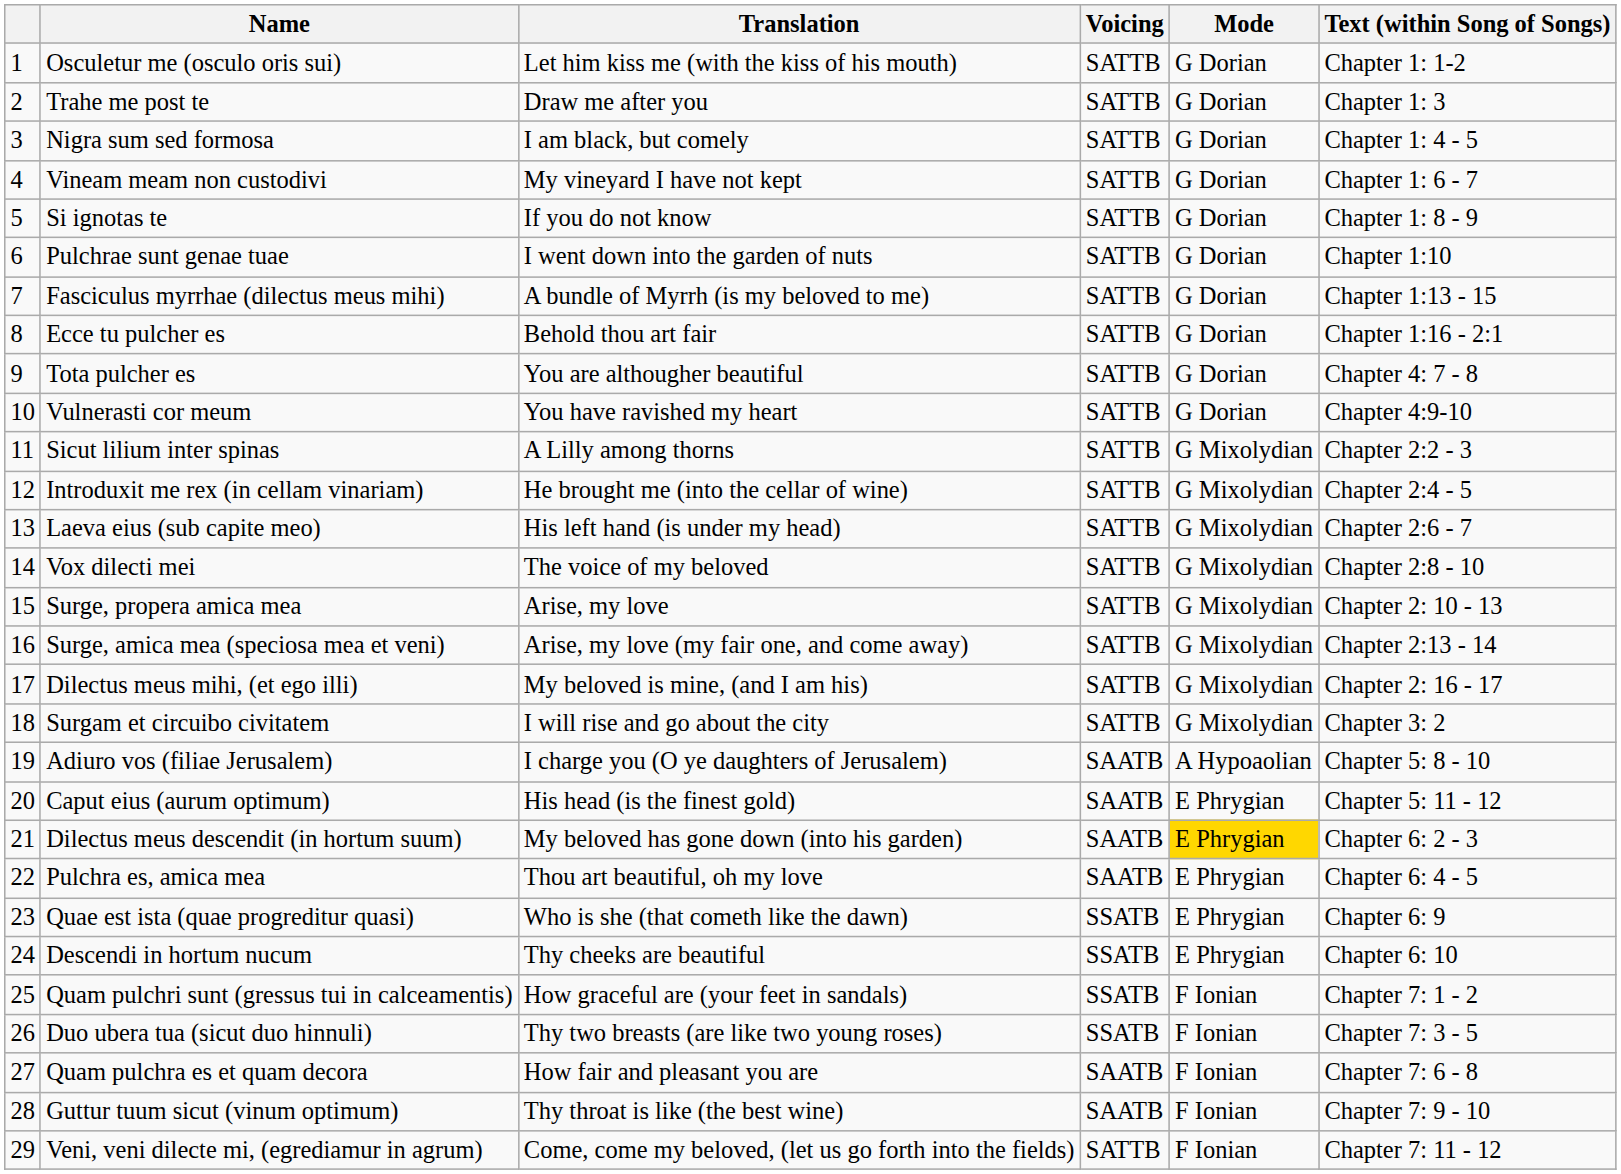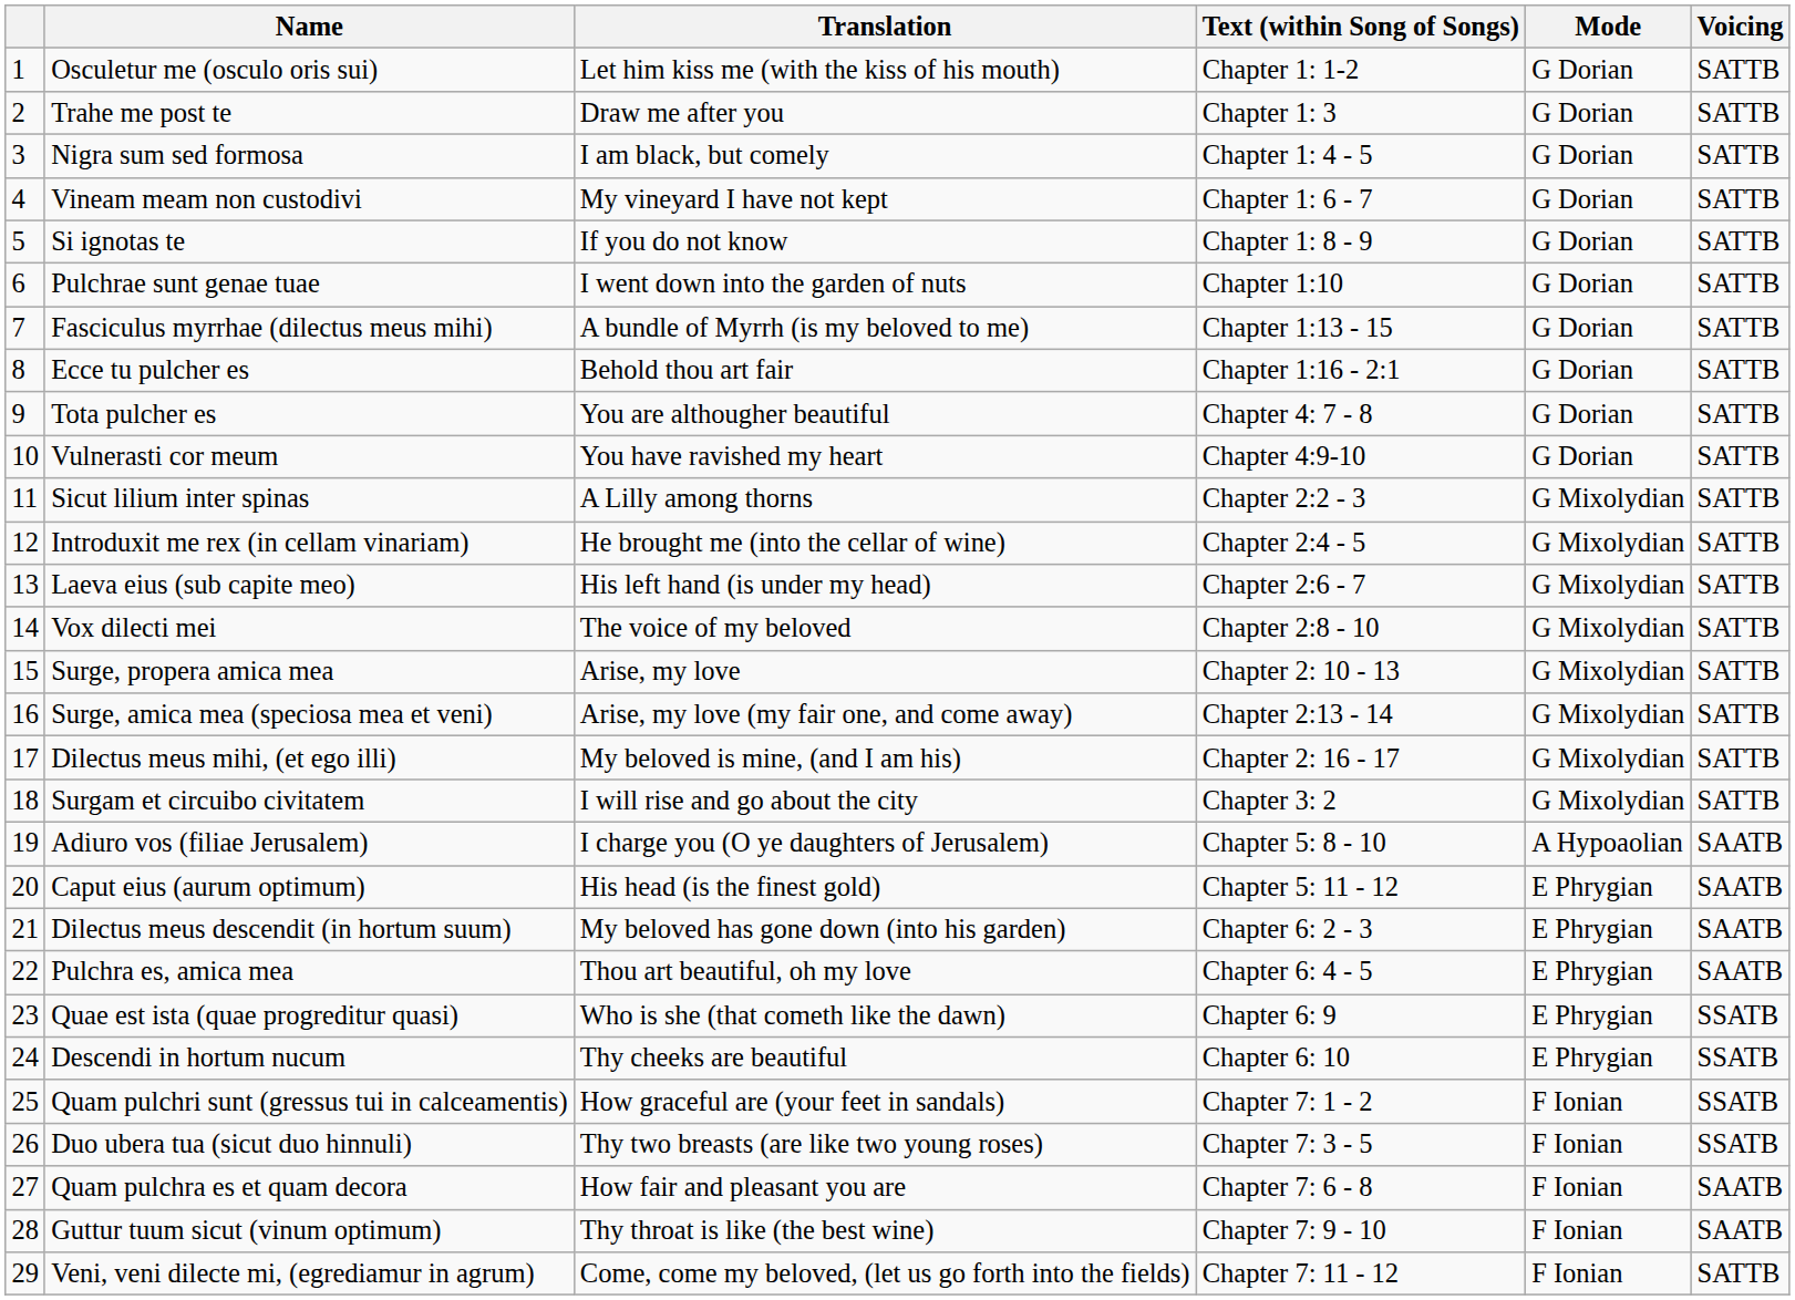 <table class="wikitable">
 <tr>
 <th></th>
 <th>Name</th>
 <th>Translation</th>
+<th>Text (within Song of Songs)</th>
+<th>Mode</th>
 <th>Voicing</th>
-<th>Mode</th>
-<th>Text (within Song of Songs)</th>
 </tr>
 <tr>
 <td>1</td>
 <td>Osculetur me (osculo oris sui)</td>
 <td>Let him kiss me (with the kiss of his mouth)</td>
+<td>Chapter 1: 1-2</td>
+<td>G Dorian</td>
 <td>SATTB</td>
-<td>G Dorian</td>
-<td>Chapter 1: 1-2</td>
 </tr>
 <tr>
 <td>2</td>
 <td>Trahe me post te</td>
 <td>Draw me after you</td>
+<td>Chapter 1: 3</td>
+<td>G Dorian</td>
 <td>SATTB</td>
-<td>G Dorian</td>
-<td>Chapter 1: 3</td>
 </tr>
 <tr>
 <td>3</td>
 <td>Nigra sum sed formosa</td>
 <td>I am black, but comely</td>
+<td>Chapter 1: 4 - 5</td>
+<td>G Dorian</td>
 <td>SATTB</td>
-<td>G Dorian</td>
-<td>Chapter 1: 4 - 5</td>
 </tr>
 <tr>
 <td>4</td>
 <td>Vineam meam non custodivi</td>
 <td>My vineyard I have not kept</td>
+<td>Chapter 1: 6 - 7</td>
+<td>G Dorian</td>
 <td>SATTB</td>
-<td>G Dorian</td>
-<td>Chapter 1: 6 - 7</td>
 </tr>
 <tr>
 <td>5</td>
 <td>Si ignotas te</td>
 <td>If you do not know</td>
+<td>Chapter 1: 8 - 9</td>
+<td>G Dorian</td>
 <td>SATTB</td>
-<td>G Dorian</td>
-<td>Chapter 1: 8 - 9</td>
 </tr>
 <tr>
 <td>6</td>
 <td>Pulchrae sunt genae tuae</td>
 <td>I went down into the garden of nuts</td>
+<td>Chapter 1:10</td>
+<td>G Dorian</td>
 <td>SATTB</td>
-<td>G Dorian</td>
-<td>Chapter 1:10</td>
 </tr>
 <tr>
 <td>7</td>
 <td>Fasciculus myrrhae (dilectus meus mihi)</td>
 <td>A bundle of Myrrh (is my beloved to me)</td>
+<td>Chapter 1:13 - 15</td>
+<td>G Dorian</td>
 <td>SATTB</td>
-<td>G Dorian</td>
-<td>Chapter 1:13 - 15</td>
 </tr>
 <tr>
 <td>8</td>
 <td>Ecce tu pulcher es</td>
 <td>Behold thou art fair</td>
+<td>Chapter 1:16 - 2:1</td>
+<td>G Dorian</td>
 <td>SATTB</td>
-<td>G Dorian</td>
-<td>Chapter 1:16 - 2:1</td>
 </tr>
 <tr>
 <td>9</td>
 <td>Tota pulcher es</td>
 <td>You are althougher beautiful</td>
+<td>Chapter 4: 7 - 8</td>
+<td>G Dorian</td>
 <td>SATTB</td>
-<td>G Dorian</td>
-<td>Chapter 4: 7 - 8</td>
 </tr>
 <tr>
 <td>10</td>
 <td>Vulnerasti cor meum</td>
 <td>You have ravished my heart</td>
+<td>Chapter 4:9-10</td>
+<td>G Dorian</td>
 <td>SATTB</td>
-<td>G Dorian</td>
-<td>Chapter 4:9-10</td>
 </tr>
 <tr>
 <td>11</td>
 <td>Sicut lilium inter spinas</td>
 <td>A Lilly among thorns</td>
+<td>Chapter 2:2 - 3</td>
+<td>G Mixolydian</td>
 <td>SATTB</td>
-<td>G Mixolydian</td>
-<td>Chapter 2:2 - 3</td>
 </tr>
 <tr>
 <td>12</td>
 <td>Introduxit me rex (in cellam vinariam)</td>
 <td>He brought me (into the cellar of wine)</td>
+<td>Chapter 2:4 - 5</td>
+<td>G Mixolydian</td>
 <td>SATTB</td>
-<td>G Mixolydian</td>
-<td>Chapter 2:4 - 5</td>
 </tr>
 <tr>
 <td>13</td>
 <td>Laeva eius (sub capite meo)</td>
 <td>His left hand (is under my head)</td>
+<td>Chapter 2:6 - 7</td>
+<td>G Mixolydian</td>
 <td>SATTB</td>
-<td>G Mixolydian</td>
-<td>Chapter 2:6 - 7</td>
 </tr>
 <tr>
 <td>14</td>
 <td>Vox dilecti mei</td>
 <td>The voice of my beloved</td>
+<td>Chapter 2:8 - 10</td>
+<td>G Mixolydian</td>
 <td>SATTB</td>
-<td>G Mixolydian</td>
-<td>Chapter 2:8 - 10</td>
 </tr>
 <tr>
 <td>15</td>
 <td>Surge, propera amica mea</td>
 <td>Arise, my love</td>
+<td>Chapter 2: 10 - 13</td>
+<td>G Mixolydian</td>
 <td>SATTB</td>
-<td>G Mixolydian</td>
-<td>Chapter 2: 10 - 13</td>
 </tr>
 <tr>
 <td>16</td>
 <td>Surge, amica mea (speciosa mea et veni)</td>
 <td>Arise, my love (my fair one, and come away)</td>
+<td>Chapter 2:13 - 14</td>
+<td>G Mixolydian</td>
 <td>SATTB</td>
-<td>G Mixolydian</td>
-<td>Chapter 2:13 - 14</td>
 </tr>
 <tr>
 <td>17</td>
 <td>Dilectus meus mihi, (et ego illi)</td>
 <td>My beloved is mine, (and I am his)</td>
+<td>Chapter 2: 16 - 17</td>
+<td>G Mixolydian</td>
 <td>SATTB</td>
-<td>G Mixolydian</td>
-<td>Chapter 2: 16 - 17</td>
 </tr>
 <tr>
 <td>18</td>
 <td>Surgam et circuibo civitatem</td>
 <td>I will rise and go about the city</td>
+<td>Chapter 3: 2</td>
+<td>G Mixolydian</td>
 <td>SATTB</td>
-<td>G Mixolydian</td>
-<td>Chapter 3: 2</td>
 </tr>
 <tr>
 <td>19</td>
 <td>Adiuro vos (filiae Jerusalem)</td>
 <td>I charge you (O ye daughters of Jerusalem)</td>
+<td>Chapter 5: 8 - 10</td>
+<td>A Hypoaolian</td>
 <td>SAATB</td>
-<td>A Hypoaolian</td>
-<td>Chapter 5: 8 - 10</td>
 </tr>
 <tr>
 <td>20</td>
 <td>Caput eius (aurum optimum)</td>
 <td>His head (is the finest gold)</td>
+<td>Chapter 5: 11 - 12</td>
+<td>E Phrygian</td>
 <td>SAATB</td>
-<td>E Phrygian</td>
-<td>Chapter 5: 11 - 12</td>
 </tr>
 <tr>
 <td>21</td>
 <td>Dilectus meus descendit (in hortum suum)</td>
 <td>My beloved has gone down (into his garden)</td>
+<td>Chapter 6: 2 - 3</td>
+<td>E Phrygian</td>
 <td>SAATB</td>
-<td style="background: gold;">E Phrygian</td>
-<td>Chapter 6: 2 - 3</td>
 </tr>
 <tr>
 <td>22</td>
 <td>Pulchra es, amica mea</td>
 <td>Thou art beautiful, oh my love</td>
+<td>Chapter 6: 4 - 5</td>
+<td>E Phrygian</td>
 <td>SAATB</td>
-<td>E Phrygian</td>
-<td>Chapter 6: 4 - 5</td>
 </tr>
 <tr>
 <td>23</td>
 <td>Quae est ista (quae progreditur quasi)</td>
 <td>Who is she (that cometh like the dawn)</td>
+<td>Chapter 6: 9</td>
+<td>E Phrygian</td>
 <td>SSATB</td>
-<td>E Phrygian</td>
-<td>Chapter 6: 9</td>
 </tr>
 <tr>
 <td>24</td>
 <td>Descendi in hortum nucum</td>
 <td>Thy cheeks are beautiful</td>
+<td>Chapter 6: 10</td>
+<td>E Phrygian</td>
 <td>SSATB</td>
-<td>E Phrygian</td>
-<td>Chapter 6: 10</td>
 </tr>
 <tr>
 <td>25</td>
 <td>Quam pulchri sunt (gressus tui in calceamentis)</td>
 <td>How graceful are (your feet in sandals)</td>
+<td>Chapter 7: 1 - 2</td>
+<td>F Ionian</td>
 <td>SSATB</td>
-<td>F Ionian</td>
-<td>Chapter 7: 1 - 2</td>
 </tr>
 <tr>
 <td>26</td>
 <td>Duo ubera tua (sicut duo hinnuli)</td>
 <td>Thy two breasts (are like two young roses)</td>
+<td>Chapter 7: 3 - 5</td>
+<td>F Ionian</td>
 <td>SSATB</td>
-<td>F Ionian</td>
-<td>Chapter 7: 3 - 5</td>
 </tr>
 <tr>
 <td>27</td>
 <td>Quam pulchra es et quam decora</td>
 <td>How fair and pleasant you are</td>
+<td>Chapter 7: 6 - 8</td>
+<td>F Ionian</td>
 <td>SAATB</td>
-<td>F Ionian</td>
-<td>Chapter 7: 6 - 8</td>
 </tr>
 <tr>
 <td>28</td>
 <td>Guttur tuum sicut (vinum optimum)</td>
 <td>Thy throat is like (the best wine)</td>
+<td>Chapter 7: 9 - 10</td>
+<td>F Ionian</td>
 <td>SAATB</td>
-<td>F Ionian</td>
-<td>Chapter 7: 9 - 10</td>
 </tr>
 <tr>
 <td>29</td>
 <td>Veni, veni dilecte mi, (egrediamur in agrum)</td>
 <td>Come, come my beloved, (let us go forth into the fields)</td>
+<td>Chapter 7: 11 - 12</td>
+<td>F Ionian</td>
 <td>SATTB</td>
-<td>F Ionian</td>
-<td>Chapter 7: 11 - 12</td>
 </tr>
 </table>
